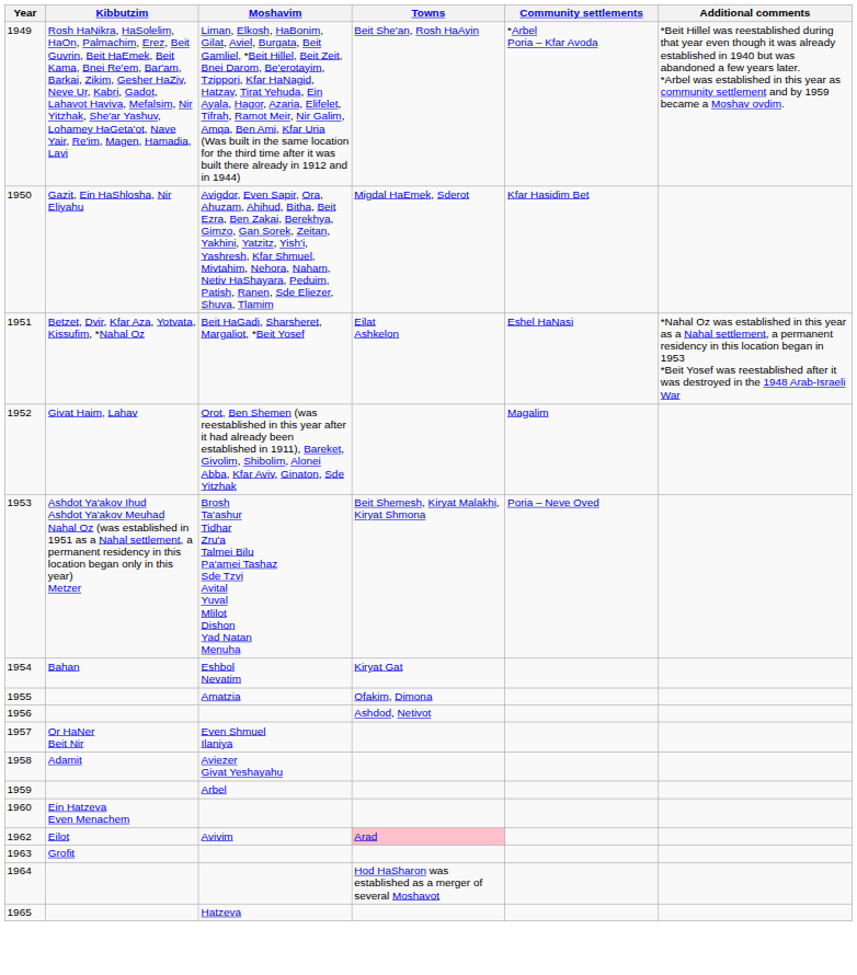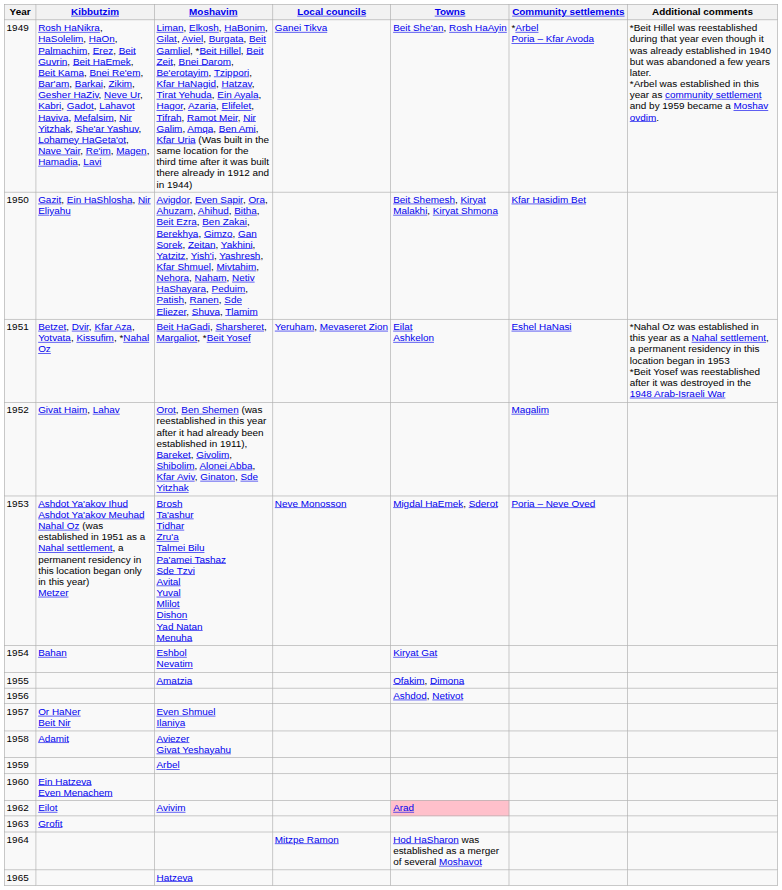 <table class="wikitable">
 <tr valign="top">
 <th width="4%">Year</th>
 <th width="15%"><a href='#'>Kibbutzim</a></th>
 <th width="15%"><a href='#'>Moshavim</a></th>
+<th width="15%"><a href='#'>Local councils</a></th>
 <th width="15%"><a href='#'>Towns</a></th>
 <th width="15%"><a href='#'>Community settlements</a></th>
 <th width="19%">Additional comments</th>
 </tr>
 <tr valign="top">
 <td>1949</td>
 <td><a href='#'>Rosh HaNikra</a>, <a href='#'>HaSolelim</a>, <a href='#'>HaOn</a>, <a href='#'>Palmachim</a>, <a href='#'>Erez</a>, <a href='#'>Beit Guvrin</a>, <a href='#'>Beit HaEmek</a>, <a href='#'>Beit Kama</a>, <a href='#'>Bnei Re'em</a>, <a href='#'>Bar'am</a>, <a href='#'>Barkai</a>, <a href='#'>Zikim</a>, <a href='#'>Gesher HaZiv</a>, <a href='#'>Neve Ur</a>, <a href='#'>Kabri</a>, <a href='#'>Gadot</a>, <a href='#'>Lahavot Haviva</a>, <a href='#'>Mefalsim</a>, <a href='#'>Nir Yitzhak</a>, <a href='#'>She'ar Yashuv</a>, <a href='#'>Lohamey HaGeta'ot</a>, <a href='#'>Nave Yair</a>, <a href='#'>Re'im</a>, <a href='#'>Magen</a>, <a href='#'>Hamadia</a>, <a href='#'>Lavi</a></td>
 <td><a href='#'>Liman</a>, <a href='#'>Elkosh</a>, <a href='#'>HaBonim</a>, <a href='#'>Gilat</a>, <a href='#'>Aviel</a>, <a href='#'>Burgata</a>, <a href='#'>Beit Gamliel</a>, *<a href='#'>Beit Hillel</a>, <a href='#'>Beit Zeit</a>, <a href='#'>Bnei Darom</a>, <a href='#'>Be'erotayim</a>, <a href='#'>Tzippori</a>, <a href='#'>Kfar HaNagid</a>, <a href='#'>Hatzav</a>, <a href='#'>Tirat Yehuda</a>, <a href='#'>Ein Ayala</a>, <a href='#'>Hagor</a>, <a href='#'>Azaria</a>, <a href='#'>Elifelet</a>, <a href='#'>Tifrah</a>, <a href='#'>Ramot Meir</a>, <a href='#'>Nir Galim</a>, <a href='#'>Amqa</a>, <a href='#'>Ben Ami</a>, <a href='#'>Kfar Uria</a> (Was built in the same location for the third time after it was built there already in 1912 and in 1944)</td>
+<td><a href='#'>Ganei Tikva</a></td>
 <td><a href='#'>Beit She'an</a>, <a href='#'>Rosh HaAyin</a></td>
 <td>*<a href='#'>Arbel</a> <br> <a href='#'>Poria – Kfar Avoda</a></td>
 <td>*Beit Hillel was reestablished during that year even though it was already established in 1940 but was abandoned a few years later.<br>*Arbel was established in this year as <a href='#'>community settlement</a> and by 1959 became a <a href='#'>Moshav ovdim</a>.</td>
 </tr>
 <tr valign="top">
 <td>1950</td>
 <td><a href='#'>Gazit</a>, <a href='#'>Ein HaShlosha</a>, <a href='#'>Nir Eliyahu</a></td>
 <td><a href='#'>Avigdor</a>, <a href='#'>Even Sapir</a>, <a href='#'>Ora</a>, <a href='#'>Ahuzam</a>, <a href='#'>Ahihud</a>, <a href='#'>Bitha</a>, <a href='#'>Beit Ezra</a>, <a href='#'>Ben Zakai</a>, <a href='#'>Berekhya</a>, <a href='#'>Gimzo</a>, <a href='#'>Gan Sorek</a>, <a href='#'>Zeitan</a>, <a href='#'>Yakhini</a>, <a href='#'>Yatzitz</a>, <a href='#'>Yish'i</a>, <a href='#'>Yashresh</a>, <a href='#'>Kfar Shmuel</a>, <a href='#'>Mivtahim</a>, <a href='#'>Nehora</a>, <a href='#'>Naham</a>, <a href='#'>Netiv HaShayara</a>, <a href='#'>Peduim</a>, <a href='#'>Patish</a>, <a href='#'>Ranen</a>, <a href='#'>Sde Eliezer</a>, <a href='#'>Shuva</a>, <a href='#'>Tlamim</a></td>
-<td><a href='#'>Migdal HaEmek</a>, <a href='#'>Sderot</a></td>
+<td> </td>
+<td><a href='#'>Beit Shemesh</a>, <a href='#'>Kiryat Malakhi</a>, <a href='#'>Kiryat Shmona</a></td>
 <td><a href='#'>Kfar Hasidim Bet</a></td>
 <td> </td>
 </tr>
 <tr valign="top">
 <td>1951</td>
 <td><a href='#'>Betzet</a>, <a href='#'>Dvir</a>, <a href='#'>Kfar Aza</a>, <a href='#'>Yotvata</a>, <a href='#'>Kissufim</a>, *<a href='#'>Nahal Oz</a></td>
 <td><a href='#'>Beit HaGadi</a>, <a href='#'>Sharsheret</a>, <a href='#'>Margaliot</a>, *<a href='#'>Beit Yosef</a></td>
+<td><a href='#'>Yeruham</a>, <a href='#'>Mevaseret Zion</a></td>
 <td><a href='#'>Eilat</a> <br> <a href='#'>Ashkelon</a></td>
 <td><a href='#'>Eshel HaNasi</a></td>
 <td>*Nahal Oz was established in this year as a <a href='#'>Nahal settlement</a>, a permanent residency in this location began in 1953 <br> *Beit Yosef was reestablished after it was destroyed in the <a href='#'>1948 Arab-Israeli War</a></td>
 </tr>
 <tr valign="top">
 <td>1952</td>
 <td><a href='#'>Givat Haim</a>, <a href='#'>Lahav</a></td>
 <td><a href='#'>Orot</a>, <a href='#'>Ben Shemen</a> (was reestablished in this year after it had already been established in 1911), <a href='#'>Bareket</a>, <a href='#'>Givolim</a>, <a href='#'>Shibolim</a>, <a href='#'>Alonei Abba</a>, <a href='#'>Kfar Aviv</a>, <a href='#'>Ginaton</a>, <a href='#'>Sde Yitzhak</a></td>
 <td> </td>
+<td> </td>
 <td><a href='#'>Magalim</a></td>
 <td> </td>
 </tr>
 <tr valign="top">
 <td>1953</td>
 <td><a href='#'>Ashdot Ya'akov Ihud</a> <br> <a href='#'>Ashdot Ya'akov Meuhad</a> <br> <a href='#'>Nahal Oz</a> (was established in 1951 as a <a href='#'>Nahal settlement</a>, a permanent residency in this location began only in this year) <br> <a href='#'>Metzer</a></td>
 <td><a href='#'>Brosh</a> <br> <a href='#'>Ta'ashur</a> <br> <a href='#'>Tidhar</a> <br> <a href='#'>Zru'a</a> <br> <a href='#'>Talmei Bilu</a> <br> <a href='#'>Pa'amei Tashaz</a> <br> <a href='#'>Sde Tzvi</a> <br> <a href='#'>Avital</a> <br> <a href='#'>Yuval</a> <br> <a href='#'>Mlilot</a> <br> <a href='#'>Dishon</a> <br> <a href='#'>Yad Natan</a> <br> <a href='#'>Menuha</a></td>
-<td><a href='#'>Beit Shemesh</a>, <a href='#'>Kiryat Malakhi</a>, <a href='#'>Kiryat Shmona</a></td>
+<td><a href='#'>Neve Monosson</a></td>
+<td><a href='#'>Migdal HaEmek</a>, <a href='#'>Sderot</a></td>
 <td><a href='#'>Poria – Neve Oved</a></td>
 <td> </td>
 </tr>
 <tr valign="top">
 <td>1954</td>
 <td><a href='#'>Bahan</a></td>
 <td><a href='#'>Eshbol</a> <br> <a href='#'>Nevatim</a></td>
+<td> </td>
 <td><a href='#'>Kiryat Gat</a></td>
 <td> </td>
 <td> </td>
 </tr>
 <tr valign="top">
 <td>1955</td>
 <td> </td>
 <td><a href='#'>Amatzia</a></td>
+<td> </td>
 <td><a href='#'>Ofakim</a>, <a href='#'>Dimona</a></td>
 <td> </td>
 <td> </td>
 </tr>
 <tr valign="top">
 <td>1956</td>
+<td> </td>
 <td> </td>
 <td> </td>
 <td><a href='#'>Ashdod</a>, <a href='#'>Netivot</a></td>
 <td> </td>
 <td> </td>
 </tr>
 <tr valign="top">
 <td>1957</td>
 <td><a href='#'>Or HaNer</a><br> <a href='#'>Beit Nir</a></td>
 <td><a href='#'>Even Shmuel</a><br> <a href='#'>Ilaniya</a></td>
 <td> </td>
 <td> </td>
 <td> </td>
+<td> </td>
 </tr>
 <tr valign="top">
 <td>1958</td>
 <td><a href='#'>Adamit</a></td>
 <td><a href='#'>Aviezer</a> <br> <a href='#'>Givat Yeshayahu</a></td>
+<td> </td>
 <td> </td>
 <td> </td>
 <td> </td>
 </tr>
 <tr valign="top">
 <td>1959</td>
 <td> </td>
 <td><a href='#'>Arbel</a></td>
 <td> </td>
 <td> </td>
 <td> </td>
+<td> </td>
 </tr>
 <tr valign="top">
 <td>1960</td>
 <td><a href='#'>Ein Hatzeva</a> <br> <a href='#'>Even Menachem</a></td>
+<td> </td>
 <td> </td>
 <td> </td>
 <td> </td>
 <td> </td>
 </tr>
 <tr valign="top">
 <td>1962</td>
 <td><a href='#'>Eilot</a></td>
 <td><a href='#'>Avivim</a></td>
+<td> </td>
 <td style="background: pink;"><a href='#'>Arad</a></td>
 <td> </td>
 <td> </td>
 </tr>
 <tr valign="top">
 <td>1963</td>
 <td><a href='#'>Grofit</a></td>
 <td> </td>
 <td> </td>
 <td> </td>
 <td> </td>
+<td> </td>
 </tr>
 <tr valign="top">
 <td>1964</td>
 <td> </td>
 <td> </td>
+<td><a href='#'>Mitzpe Ramon</a></td>
 <td><a href='#'>Hod HaSharon</a> was established as a merger of several <a href='#'>Moshavot</a></td>
 <td> </td>
 <td> </td>
 </tr>
 <tr valign="top">
 <td>1965</td>
 <td> </td>
 <td><a href='#'>Hatzeva</a></td>
 <td> </td>
 <td> </td>
 <td> </td>
+<td> </td>
 </tr>
 </table>
